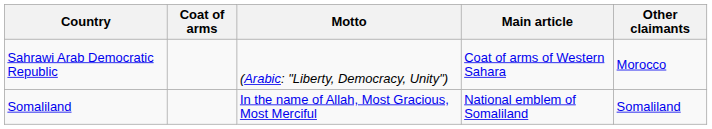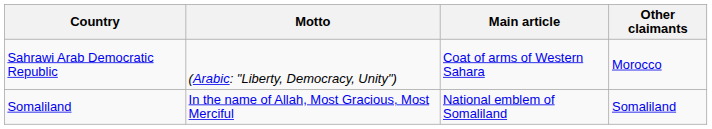 <table class=wikitable>
 <tr>
 <th>Country</th>
-<th>Coat of arms</th>
 <th>Motto</th>
 <th>Main article</th>
 <th>Other claimants</th>
 </tr>
 <tr>
 <td><a href='#'>Sahrawi Arab Democratic Republic</a></td>
-<td></td>
 <td><br><br><em>(<a href='#'>Arabic</a>: "Liberty, Democracy, Unity")</em></td>
 <td><a href='#'>Coat of arms of Western Sahara</a></td>
 <td><a href='#'>Morocco</a></td>
 </tr>
 <tr>
 <td><a href='#'>Somaliland</a></td>
-<td></td>
 <td><a href='#'>In the name of Allah, Most Gracious, Most Merciful</a></td>
 <td><a href='#'>National emblem of Somaliland</a></td>
 <td><a href='#'>Somaliland</a></td>
 </tr>
 </table>
